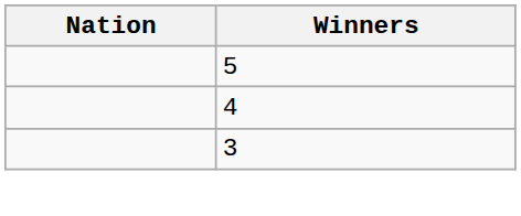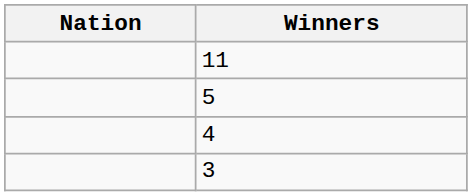 <table class="wikitable" width=30%>
 <tr>
 <th width=12%>Nation</th>
 <th width=20%>Winners</th>
+</tr>
+<tr>
+<td></td>
+<td>11</td>
 </tr>
 <tr>
 <td></td>
 <td>5</td>
 </tr>
 <tr>
 <td></td>
 <td>4</td>
 </tr>
 <tr>
 <td></td>
 <td>3</td>
 </tr>
 </table>
